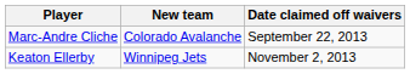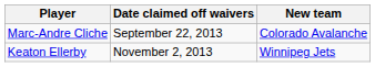 <table class="wikitable">
 <tr>
 <th>Player</th>
+<th>Date claimed off waivers</th>
 <th>New team</th>
-<th>Date claimed off waivers</th>
 </tr>
 <tr>
 <td><a href='#'>Marc-Andre Cliche</a></td>
+<td>September 22, 2013</td>
 <td><a href='#'>Colorado Avalanche</a></td>
-<td>September 22, 2013</td>
 </tr>
 <tr>
 <td><a href='#'>Keaton Ellerby</a></td>
+<td>November 2, 2013</td>
 <td><a href='#'>Winnipeg Jets</a></td>
-<td>November 2, 2013</td>
 </tr>
 </table>
